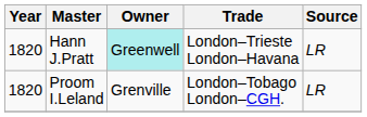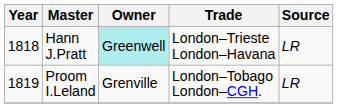 <table class="sortable wikitable">
 <tr>
 <th>Year</th>
 <th>Master</th>
 <th>Owner</th>
 <th>Trade</th>
 <th>Source</th>
 </tr>
 <tr>
-<td>1820</td>
+<td>1818</td>
 <td>Hann<br>J.Pratt</td>
 <td style="background: paleturquoise;">Greenwell</td>
 <td>London–Trieste<br>London–Havana</td>
 <td><em>LR</em></td>
 </tr>
 <tr>
-<td>1820</td>
+<td>1819</td>
 <td>Proom<br>I.Leland</td>
 <td>Grenville</td>
 <td>London–Tobago<br>London–<a href='#'>CGH</a>.</td>
 <td><em>LR</em></td>
 </tr>
 <tr>
 </tr>
 </table>
